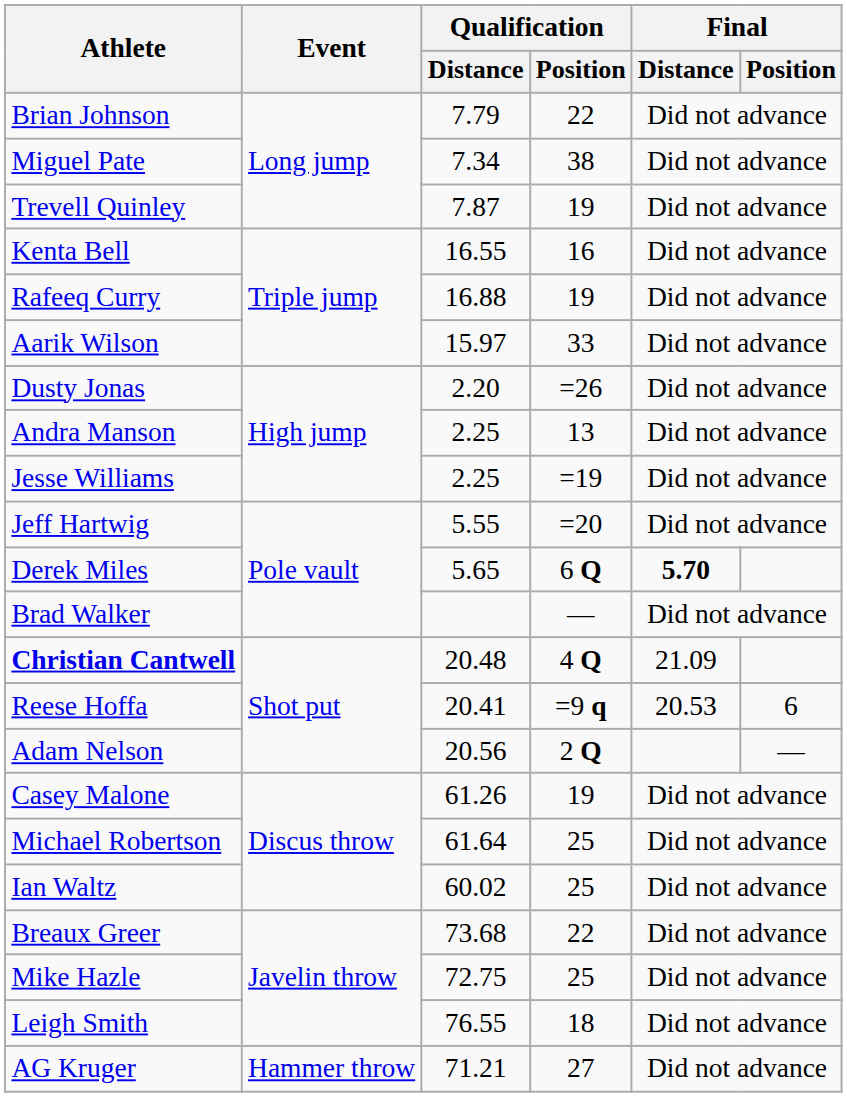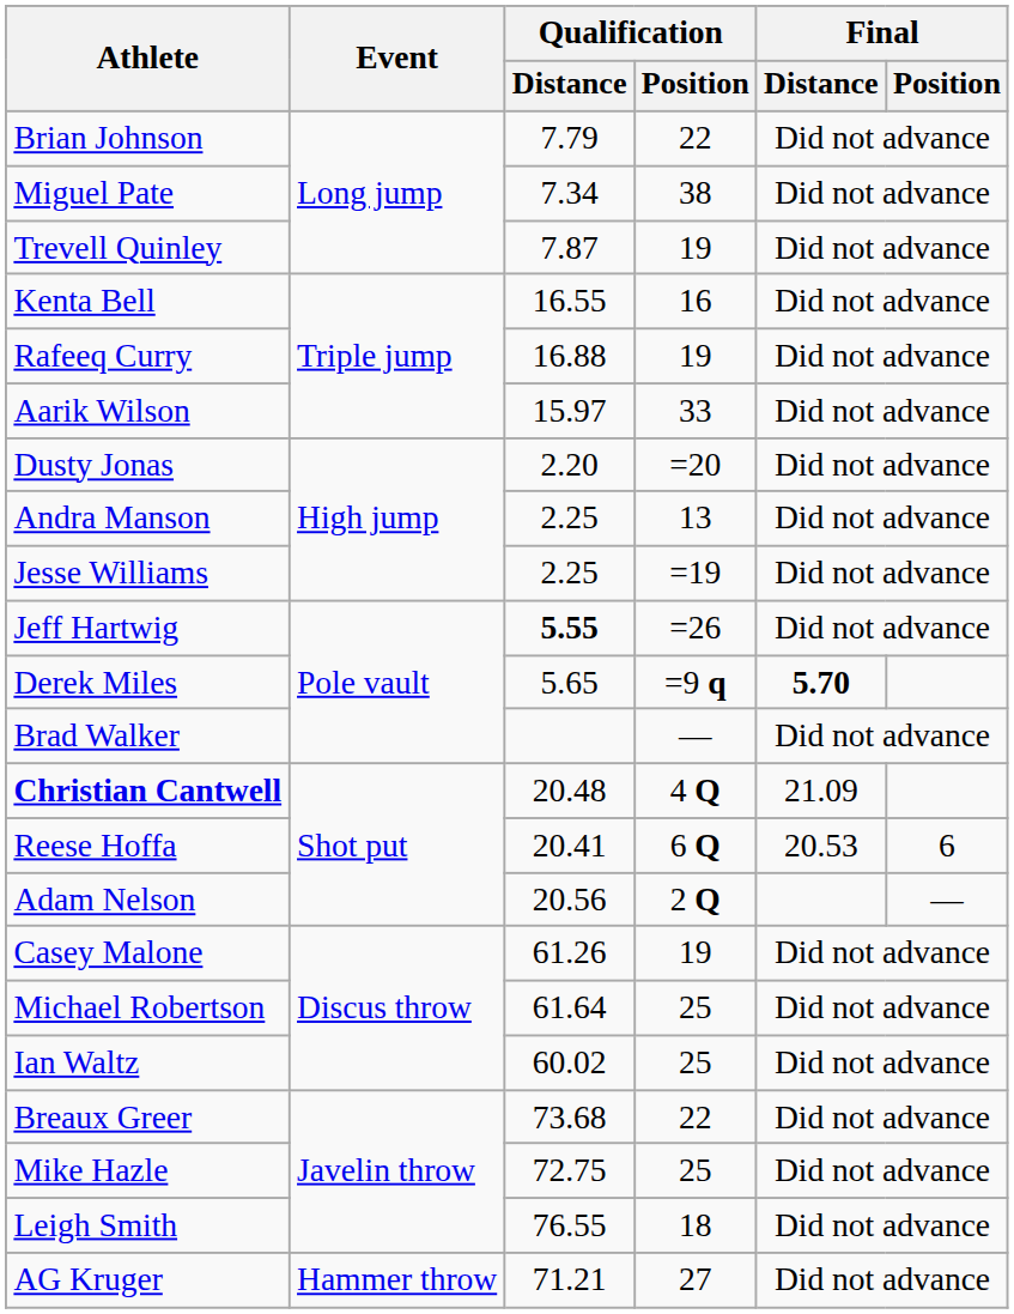 <table class=wikitable style=font-size:90%;text-align:center>
 <tr>
 <th rowspan=2>Athlete</th>
 <th rowspan=2>Event</th>
 <th colspan=2>Qualification</th>
 <th colspan=2>Final</th>
 </tr>
 <tr style=font-size:95%>
 <th>Distance</th>
 <th>Position</th>
 <th>Distance</th>
 <th>Position</th>
 </tr>
 <tr>
 <td align=left><a href='#'>Brian Johnson</a></td>
 <td align=left rowspan=3><a href='#'>Long jump</a></td>
 <td>7.79</td>
 <td>22</td>
 <td colspan=2>Did not advance</td>
 </tr>
 <tr>
 <td align=left><a href='#'>Miguel Pate</a></td>
 <td>7.34</td>
 <td>38</td>
 <td colspan=2>Did not advance</td>
 </tr>
 <tr>
 <td align=left><a href='#'>Trevell Quinley</a></td>
 <td>7.87</td>
 <td>19</td>
 <td colspan=2>Did not advance</td>
 </tr>
 <tr>
 <td align=left><a href='#'>Kenta Bell</a></td>
 <td align=left rowspan=3><a href='#'>Triple jump</a></td>
 <td>16.55</td>
 <td>16</td>
 <td colspan=2>Did not advance</td>
 </tr>
 <tr>
 <td align=left><a href='#'>Rafeeq Curry</a></td>
 <td>16.88</td>
 <td>19</td>
 <td colspan=2>Did not advance</td>
 </tr>
 <tr>
 <td align=left><a href='#'>Aarik Wilson</a></td>
 <td>15.97</td>
 <td>33</td>
 <td colspan=2>Did not advance</td>
 </tr>
 <tr>
 <td align=left><a href='#'>Dusty Jonas</a></td>
 <td align=left rowspan=3><a href='#'>High jump</a></td>
 <td>2.20</td>
-<td>=26</td>
+<td>=20</td>
 <td colspan=2>Did not advance</td>
 </tr>
 <tr>
 <td align=left><a href='#'>Andra Manson</a></td>
 <td>2.25</td>
 <td>13</td>
 <td colspan=2>Did not advance</td>
 </tr>
 <tr>
 <td align=left><a href='#'>Jesse Williams</a></td>
 <td>2.25</td>
 <td>=19</td>
 <td colspan=2>Did not advance</td>
 </tr>
 <tr>
 <td align=left><a href='#'>Jeff Hartwig</a></td>
 <td align=left rowspan=3><a href='#'>Pole vault</a></td>
-<td>5.55</td>
-<td>=20</td>
+<td><strong>5.55</strong></td>
+<td>=26</td>
 <td colspan=2>Did not advance</td>
 </tr>
 <tr>
 <td align=left><a href='#'>Derek Miles</a></td>
 <td>5.65</td>
-<td>6 <strong>Q</strong></td>
+<td>=9 <strong>q</strong></td>
 <td><strong>5.70</strong></td>
 <td></td>
 </tr>
 <tr>
 <td align=left><a href='#'>Brad Walker</a></td>
 <td></td>
 <td>—</td>
 <td colspan=2>Did not advance</td>
 </tr>
 <tr>
 <td align=left><strong><a href='#'>Christian Cantwell</a></strong></td>
 <td align=left rowspan=3><a href='#'>Shot put</a></td>
 <td>20.48</td>
 <td>4 <strong>Q</strong></td>
 <td>21.09</td>
 <td></td>
 </tr>
 <tr>
 <td align=left><a href='#'>Reese Hoffa</a></td>
 <td>20.41</td>
-<td>=9 <strong>q</strong></td>
+<td>6 <strong>Q</strong></td>
 <td>20.53</td>
 <td>6</td>
 </tr>
 <tr>
 <td align=left><a href='#'>Adam Nelson</a></td>
 <td>20.56</td>
 <td>2 <strong>Q</strong></td>
 <td></td>
 <td>—</td>
 </tr>
 <tr>
 <td align=left><a href='#'>Casey Malone</a></td>
 <td align=left rowspan=3><a href='#'>Discus throw</a></td>
 <td>61.26</td>
 <td>19</td>
 <td colspan=2>Did not advance</td>
 </tr>
 <tr>
 <td align=left><a href='#'>Michael Robertson</a></td>
 <td>61.64</td>
 <td>25</td>
 <td colspan=2>Did not advance</td>
 </tr>
 <tr>
 <td align=left><a href='#'>Ian Waltz</a></td>
 <td>60.02</td>
 <td>25</td>
 <td colspan=2>Did not advance</td>
 </tr>
 <tr>
 <td align=left><a href='#'>Breaux Greer</a></td>
 <td align=left rowspan=3><a href='#'>Javelin throw</a></td>
 <td>73.68</td>
 <td>22</td>
 <td colspan=2>Did not advance</td>
 </tr>
 <tr>
 <td align=left><a href='#'>Mike Hazle</a></td>
 <td>72.75</td>
 <td>25</td>
 <td colspan=2>Did not advance</td>
 </tr>
 <tr>
 <td align=left><a href='#'>Leigh Smith</a></td>
 <td>76.55</td>
 <td>18</td>
 <td colspan=2>Did not advance</td>
 </tr>
 <tr>
 <td align=left><a href='#'>AG Kruger</a></td>
 <td align=left><a href='#'>Hammer throw</a></td>
 <td>71.21</td>
 <td>27</td>
 <td colspan=2>Did not advance</td>
 </tr>
 </table>
